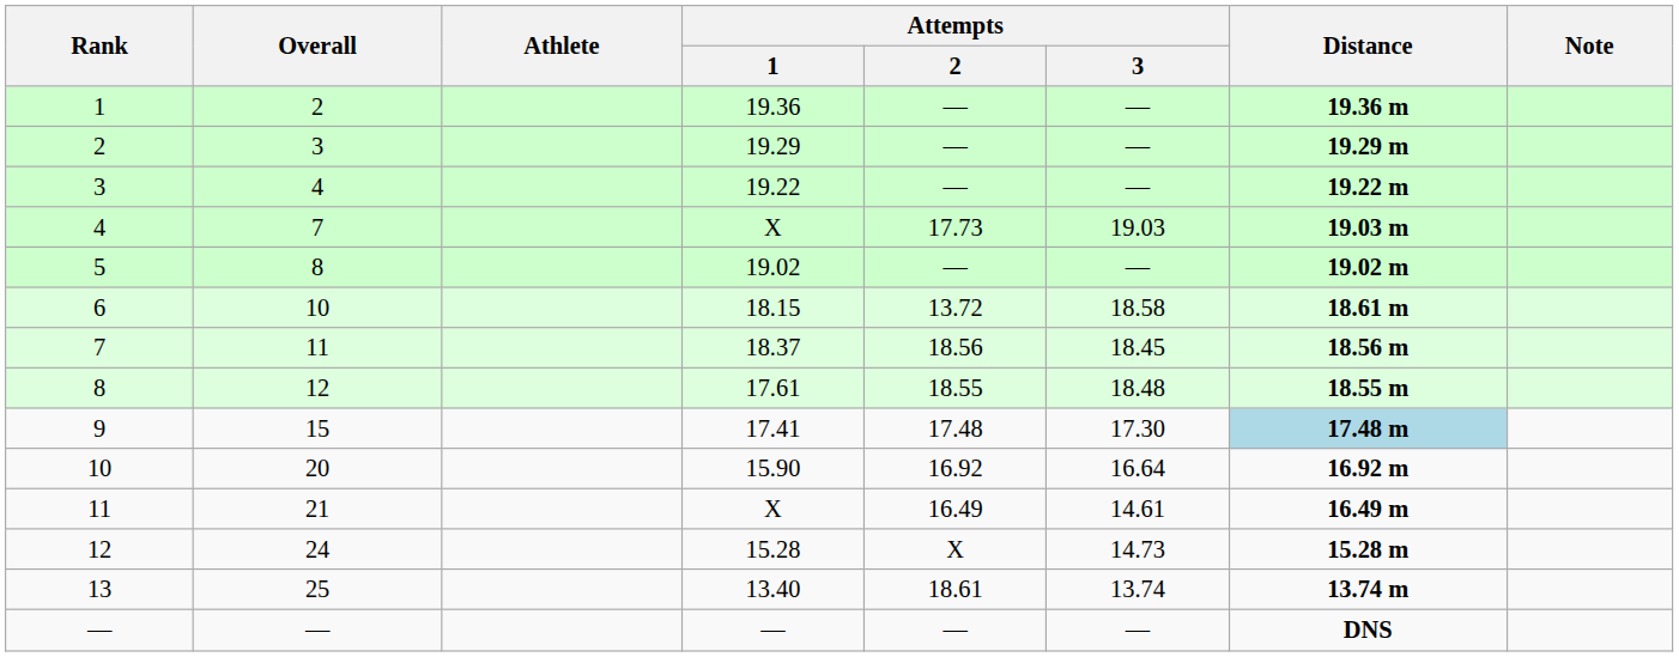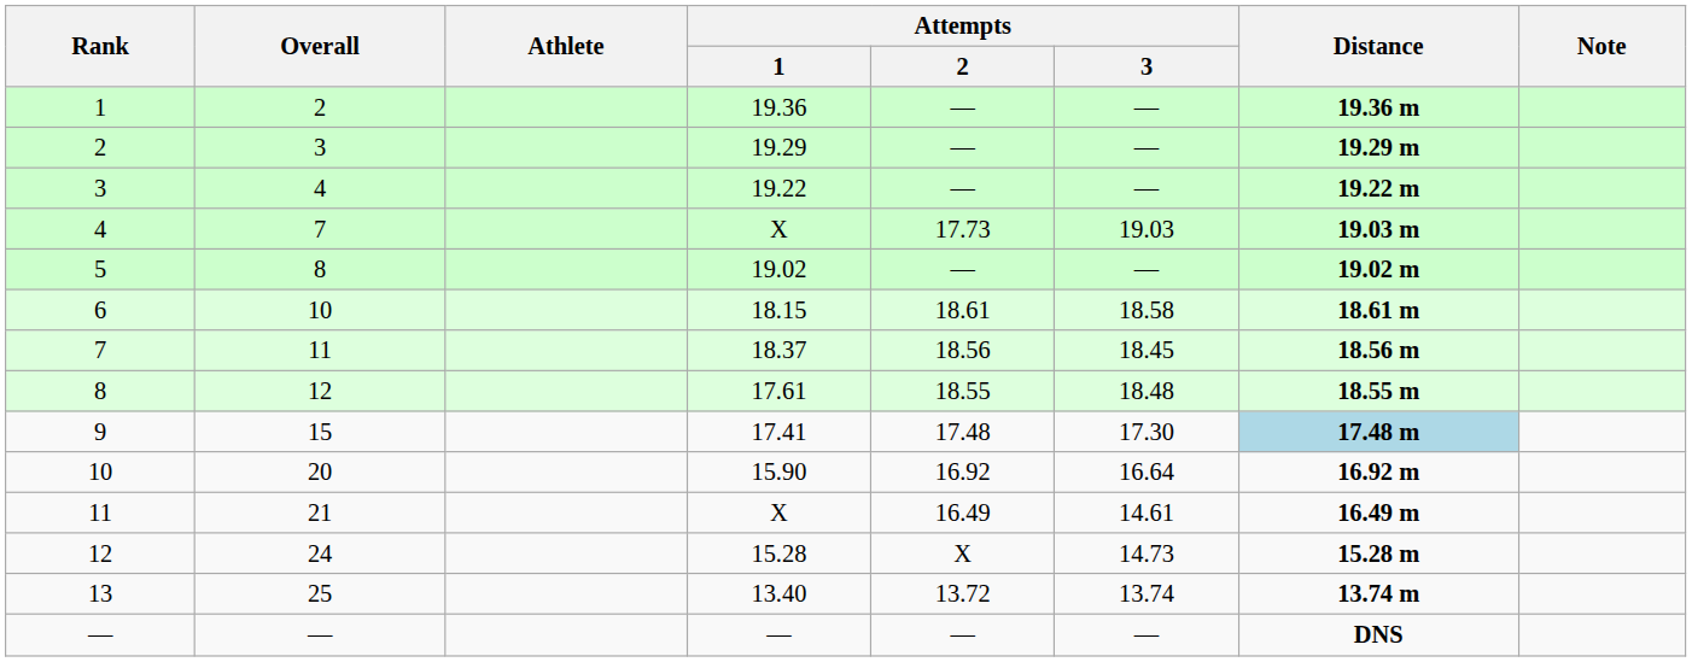 <table class="wikitable" style=" text-align:center; font-size:110%;" width="95%">
 <tr>
 <th rowspan="2">Rank</th>
 <th rowspan="2">Overall</th>
 <th rowspan="2">Athlete</th>
 <th colspan="3">Attempts</th>
 <th rowspan="2">Distance</th>
 <th rowspan="2">Note</th>
 </tr>
 <tr>
 <th>1</th>
 <th>2</th>
 <th>3</th>
 </tr>
 <tr style="background:#ccffcc;">
 <td>1</td>
 <td>2</td>
 <td align=left></td>
 <td>19.36</td>
 <td>—</td>
 <td>—</td>
 <td><strong>19.36 m </strong></td>
 <td></td>
 </tr>
 <tr style="background:#ccffcc;">
 <td>2</td>
 <td>3</td>
 <td align=left></td>
 <td>19.29</td>
 <td>—</td>
 <td>—</td>
 <td><strong>19.29 m </strong></td>
 <td></td>
 </tr>
 <tr style="background:#ccffcc;">
 <td>3</td>
 <td>4</td>
 <td align=left></td>
 <td>19.22</td>
 <td>—</td>
 <td>—</td>
 <td><strong>19.22 m </strong></td>
 <td></td>
 </tr>
 <tr style="background:#ccffcc;">
 <td>4</td>
 <td>7</td>
 <td align=left></td>
 <td>X</td>
 <td>17.73</td>
 <td>19.03</td>
 <td><strong>19.03 m </strong></td>
 <td></td>
 </tr>
 <tr style="background:#ccffcc;">
 <td>5</td>
 <td>8</td>
 <td align=left></td>
 <td>19.02</td>
 <td>—</td>
 <td>—</td>
 <td><strong>19.02 m </strong></td>
 <td></td>
 </tr>
 <tr style="background:#ddffdd;">
 <td>6</td>
 <td>10</td>
 <td align=left></td>
 <td>18.15</td>
-<td>13.72</td>
+<td>18.61</td>
 <td>18.58</td>
 <td><strong>18.61 m </strong></td>
 <td></td>
 </tr>
 <tr style="background:#ddffdd;">
 <td>7</td>
 <td>11</td>
 <td align=left></td>
 <td>18.37</td>
 <td>18.56</td>
 <td>18.45</td>
 <td><strong>18.56 m </strong></td>
 <td></td>
 </tr>
 <tr style="background:#ddffdd;">
 <td>8</td>
 <td>12</td>
 <td align=left></td>
 <td>17.61</td>
 <td>18.55</td>
 <td>18.48</td>
 <td><strong>18.55 m </strong></td>
 <td></td>
 </tr>
 <tr>
 <td>9</td>
 <td>15</td>
 <td align=left></td>
 <td>17.41</td>
 <td>17.48</td>
 <td>17.30</td>
 <td style="background: lightblue;"><strong>17.48 m </strong></td>
 <td></td>
 </tr>
 <tr>
 <td>10</td>
 <td>20</td>
 <td align=left></td>
 <td>15.90</td>
 <td>16.92</td>
 <td>16.64</td>
 <td><strong>16.92 m </strong></td>
 <td></td>
 </tr>
 <tr>
 <td>11</td>
 <td>21</td>
 <td align=left></td>
 <td>X</td>
 <td>16.49</td>
 <td>14.61</td>
 <td><strong>16.49 m </strong></td>
 <td></td>
 </tr>
 <tr>
 <td>12</td>
 <td>24</td>
 <td align=left></td>
 <td>15.28</td>
 <td>X</td>
 <td>14.73</td>
 <td><strong>15.28 m </strong></td>
 <td></td>
 </tr>
 <tr>
 <td>13</td>
 <td>25</td>
 <td align=left></td>
 <td>13.40</td>
-<td>18.61</td>
+<td>13.72</td>
 <td>13.74</td>
 <td><strong>13.74 m </strong></td>
 <td></td>
 </tr>
 <tr>
 <td>—</td>
 <td>—</td>
 <td align=left></td>
 <td>—</td>
 <td>—</td>
 <td>—</td>
 <td><strong>DNS </strong></td>
 </tr>
 </table>
